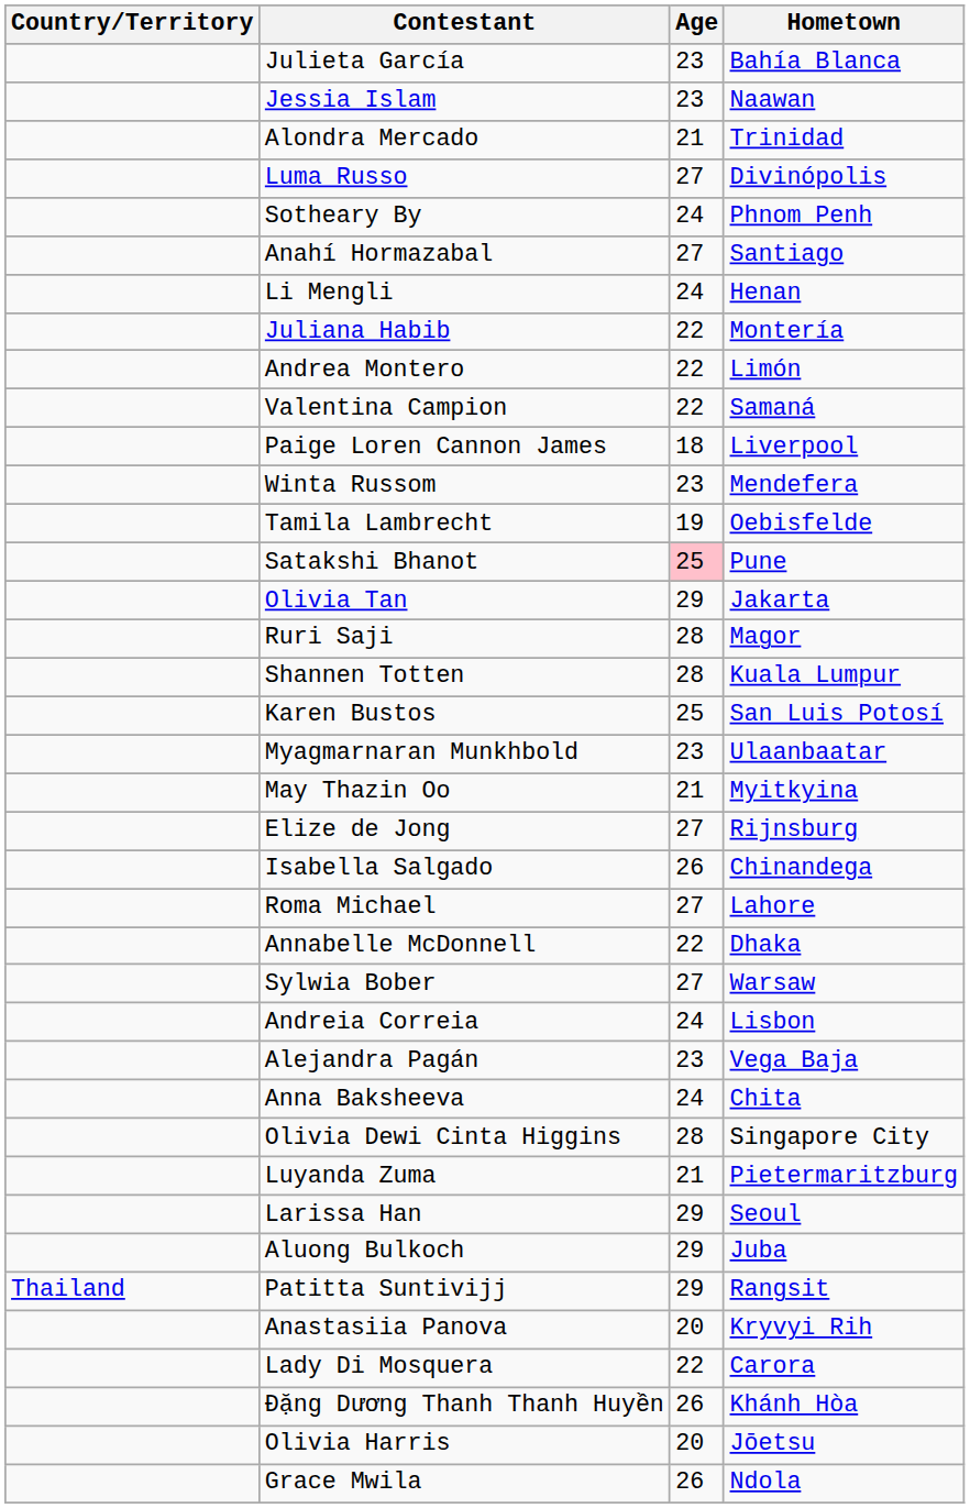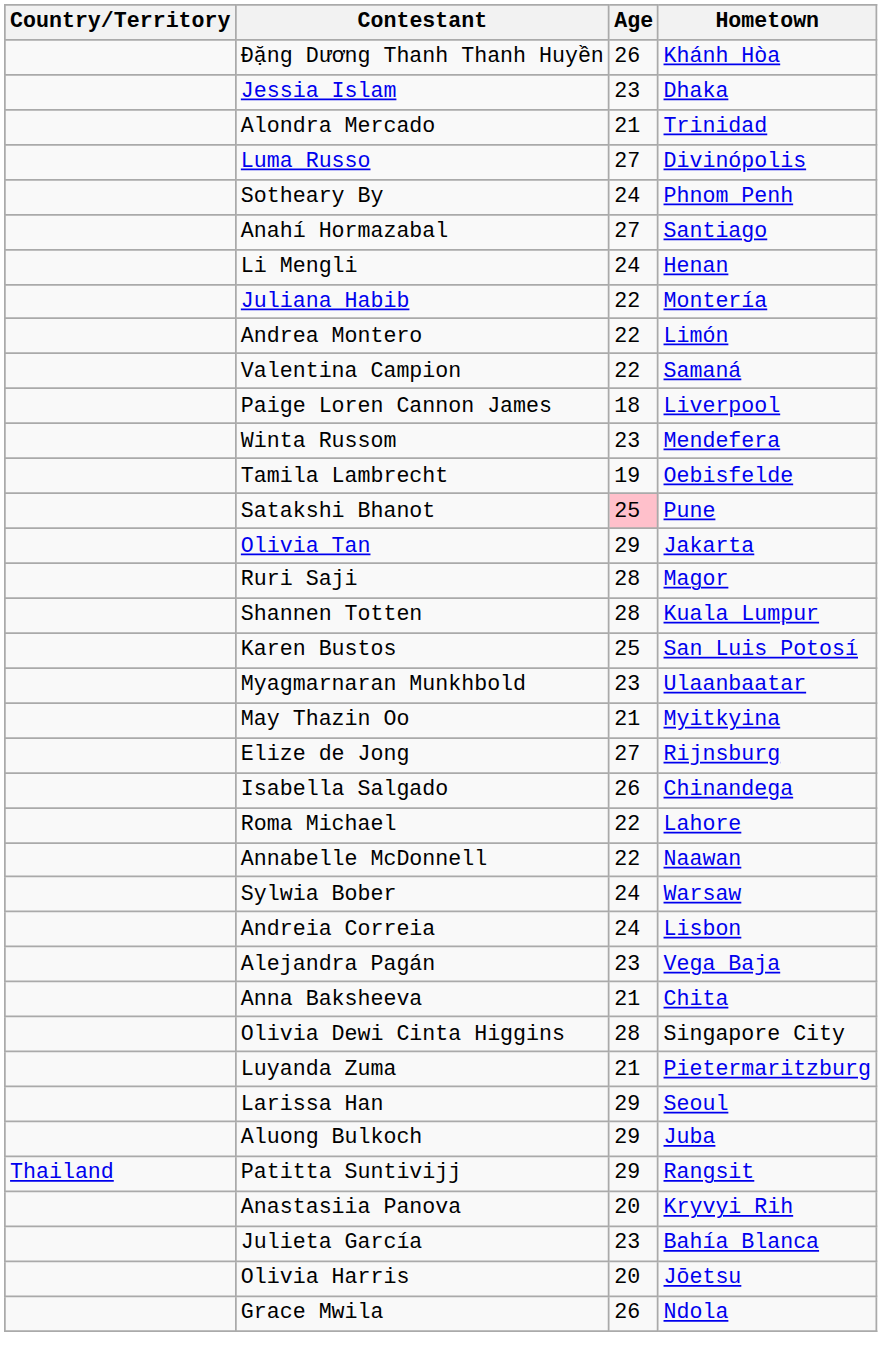 <table class="wikitable sortable" style="font-size: 95%; text-align:left">
 <tr>
 <th>Country/Territory</th>
 <th>Contestant</th>
 <th>Age</th>
 <th>Hometown</th>
 </tr>
 <tr>
 <td align=left></td>
-<td>Julieta García</td>
-<td>23</td>
-<td><a href='#'>Bahía Blanca</a></td>
+<td>Đặng Dương Thanh Thanh Huyền</td>
+<td>26</td>
+<td><a href='#'>Khánh Hòa</a></td>
 </tr>
 <tr>
 <td align=left></td>
 <td><a href='#'>Jessia Islam</a></td>
 <td>23</td>
-<td><a href='#'>Naawan</a></td>
+<td><a href='#'>Dhaka</a></td>
 </tr>
 <tr>
 <td align=left></td>
 <td>Alondra Mercado</td>
 <td>21</td>
 <td><a href='#'>Trinidad</a></td>
 </tr>
 <tr>
 <td align=left></td>
 <td><a href='#'>Luma Russo</a></td>
 <td>27</td>
 <td><a href='#'>Divinópolis</a></td>
 </tr>
 <tr>
 <td align=left></td>
 <td>Sotheary By</td>
 <td>24</td>
 <td><a href='#'>Phnom Penh</a></td>
 </tr>
 <tr>
 <td align=left></td>
 <td>Anahí Hormazabal</td>
 <td>27</td>
 <td><a href='#'>Santiago</a></td>
 </tr>
 <tr>
 <td align=left></td>
 <td>Li Mengli</td>
 <td>24</td>
 <td><a href='#'>Henan</a></td>
 </tr>
 <tr>
 <td align=left></td>
 <td><a href='#'>Juliana Habib</a></td>
 <td>22</td>
 <td><a href='#'>Montería</a></td>
 </tr>
 <tr>
 <td align=left></td>
 <td>Andrea Montero</td>
 <td>22</td>
 <td><a href='#'>Limón</a></td>
 </tr>
 <tr>
 <td align=left></td>
 <td>Valentina Campion</td>
 <td>22</td>
 <td><a href='#'>Samaná</a></td>
 </tr>
 <tr>
 <td align=left></td>
 <td>Paige Loren Cannon James</td>
 <td>18</td>
 <td><a href='#'>Liverpool</a></td>
 </tr>
 <tr>
 <td align=left></td>
 <td>Winta Russom</td>
 <td>23</td>
 <td><a href='#'>Mendefera</a></td>
 </tr>
 <tr>
 <td align=left></td>
 <td>Tamila Lambrecht</td>
 <td>19</td>
 <td><a href='#'>Oebisfelde</a></td>
 </tr>
 <tr>
 <td align=left></td>
 <td>Satakshi Bhanot</td>
 <td style="background: pink;">25</td>
 <td><a href='#'>Pune</a></td>
 </tr>
 <tr>
 <td align=left></td>
 <td><a href='#'>Olivia Tan</a></td>
 <td>29</td>
 <td><a href='#'>Jakarta</a></td>
 </tr>
 <tr>
 <td align=left></td>
 <td>Ruri Saji</td>
 <td>28</td>
 <td><a href='#'>Magor</a></td>
 </tr>
 <tr>
 <td align=left></td>
 <td>Shannen Totten</td>
 <td>28</td>
 <td><a href='#'>Kuala Lumpur</a></td>
 </tr>
 <tr>
 <td align=left></td>
 <td>Karen Bustos</td>
 <td>25</td>
 <td><a href='#'>San Luis Potosí</a></td>
 </tr>
 <tr>
 <td align=left></td>
 <td>Myagmarnaran Munkhbold</td>
 <td>23</td>
 <td><a href='#'>Ulaanbaatar</a></td>
 </tr>
 <tr>
 <td align=left></td>
 <td>May Thazin Oo</td>
 <td>21</td>
 <td><a href='#'>Myitkyina</a></td>
 </tr>
 <tr>
 <td align=left></td>
 <td>Elize de Jong</td>
 <td>27</td>
 <td><a href='#'>Rijnsburg</a></td>
 </tr>
 <tr>
 <td align=left></td>
 <td>Isabella Salgado</td>
 <td>26</td>
 <td><a href='#'>Chinandega</a></td>
 </tr>
 <tr>
 <td align=left></td>
 <td>Roma Michael</td>
-<td>27</td>
+<td>22</td>
 <td><a href='#'>Lahore</a></td>
 </tr>
 <tr>
 <td align=left></td>
 <td>Annabelle McDonnell</td>
 <td>22</td>
-<td><a href='#'>Dhaka</a></td>
+<td><a href='#'>Naawan</a></td>
 </tr>
 <tr>
 <td align=left></td>
 <td>Sylwia Bober</td>
-<td>27</td>
+<td>24</td>
 <td><a href='#'>Warsaw</a></td>
 </tr>
 <tr>
 <td align=left></td>
 <td>Andreia Correia</td>
 <td>24</td>
 <td><a href='#'>Lisbon</a></td>
 </tr>
 <tr>
 <td align=left></td>
 <td>Alejandra Pagán</td>
 <td>23</td>
 <td><a href='#'>Vega Baja</a></td>
 </tr>
 <tr>
 <td align=left></td>
 <td>Anna Baksheeva</td>
-<td>24</td>
+<td>21</td>
 <td><a href='#'>Chita</a></td>
 </tr>
 <tr>
 <td align=left></td>
 <td>Olivia Dewi Cinta Higgins</td>
 <td>28</td>
 <td>Singapore City</td>
 </tr>
 <tr>
 <td align=left></td>
 <td>Luyanda Zuma</td>
 <td>21</td>
 <td><a href='#'>Pietermaritzburg</a></td>
 </tr>
 <tr>
 <td align=left></td>
 <td>Larissa Han</td>
 <td>29</td>
 <td><a href='#'>Seoul</a></td>
 </tr>
 <tr>
 <td align=left></td>
 <td>Aluong Bulkoch</td>
 <td>29</td>
 <td><a href='#'>Juba</a></td>
 </tr>
 <tr>
 <td align=left> <a href='#'>Thailand</a></td>
 <td>Patitta Suntivijj</td>
 <td>29</td>
 <td><a href='#'>Rangsit</a></td>
 </tr>
 <tr>
 <td align=left></td>
 <td>Anastasiia Panova</td>
 <td>20</td>
 <td><a href='#'>Kryvyi Rih</a></td>
 </tr>
 <tr>
 <td align=left></td>
-<td>Lady Di Mosquera</td>
-<td>22</td>
-<td><a href='#'>Carora</a></td>
-</tr>
-<tr>
-<td align=left></td>
-<td>Đặng Dương Thanh Thanh Huyền</td>
-<td>26</td>
-<td><a href='#'>Khánh Hòa</a></td>
+<td>Julieta García</td>
+<td>23</td>
+<td><a href='#'>Bahía Blanca</a></td>
 </tr>
 <tr>
 <td align=left></td>
 <td>Olivia Harris</td>
 <td>20</td>
 <td><a href='#'>Jōetsu</a></td>
 </tr>
 <tr>
 <td align=left></td>
 <td>Grace Mwila</td>
 <td>26</td>
 <td><a href='#'>Ndola</a></td>
 </tr>
 <tr>
 </tr>
 </table>
